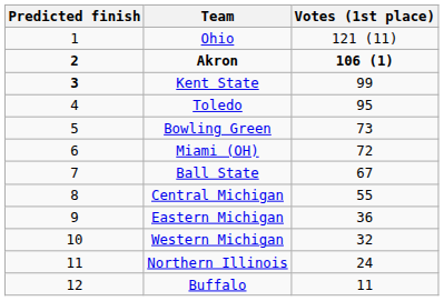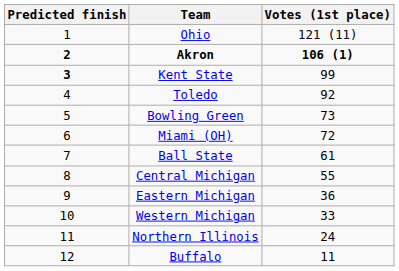 <table class="wikitable" border="1">
 <tr align=center>
 <th style=>Predicted finish</th>
 <th style=>Team</th>
 <th style=>Votes (1st place)</th>
 </tr>
 <tr align="center">
 <td>1</td>
 <td><a href='#'>Ohio</a></td>
 <td>121 (11)</td>
 </tr>
 <tr align="center">
 <td><strong>2</strong></td>
 <td><strong>Akron</strong></td>
 <td><strong>106 (1)</strong></td>
 </tr>
 <tr align="center">
 <td><strong>3</strong></td>
 <td><a href='#'>Kent State</a></td>
 <td>99</td>
 </tr>
 <tr align="center">
 <td>4</td>
 <td><a href='#'>Toledo</a></td>
-<td>95</td>
+<td>92</td>
 </tr>
 <tr align="center">
 <td>5</td>
 <td><a href='#'>Bowling Green</a></td>
 <td>73</td>
 </tr>
 <tr align="center">
 <td>6</td>
 <td><a href='#'>Miami (OH)</a></td>
 <td>72</td>
 </tr>
 <tr align="center">
 <td>7</td>
 <td><a href='#'>Ball State</a></td>
-<td>67</td>
+<td>61</td>
 </tr>
 <tr align="center">
 <td>8</td>
 <td><a href='#'>Central Michigan</a></td>
 <td>55</td>
 </tr>
 <tr align="center">
 <td>9</td>
 <td><a href='#'>Eastern Michigan</a></td>
 <td>36</td>
 </tr>
 <tr align="center">
 <td>10</td>
 <td><a href='#'>Western Michigan</a></td>
-<td>32</td>
+<td>33</td>
 </tr>
 <tr align="center">
 <td>11</td>
 <td><a href='#'>Northern Illinois</a></td>
 <td>24</td>
 </tr>
 <tr align="center">
 <td>12</td>
 <td><a href='#'>Buffalo</a></td>
 <td>11</td>
 </tr>
 </table>
